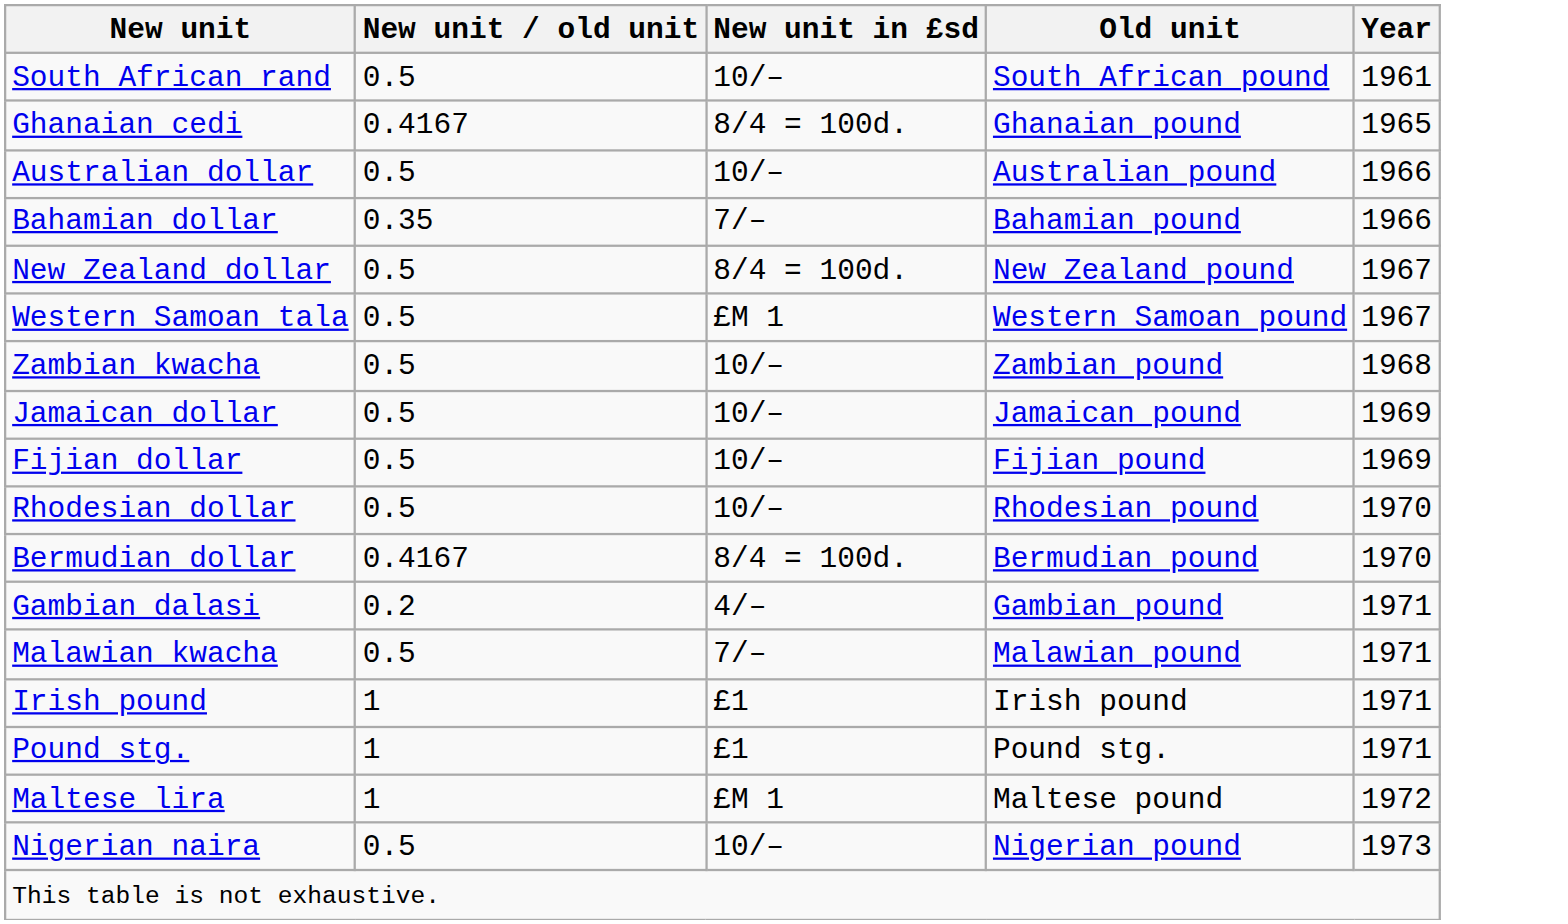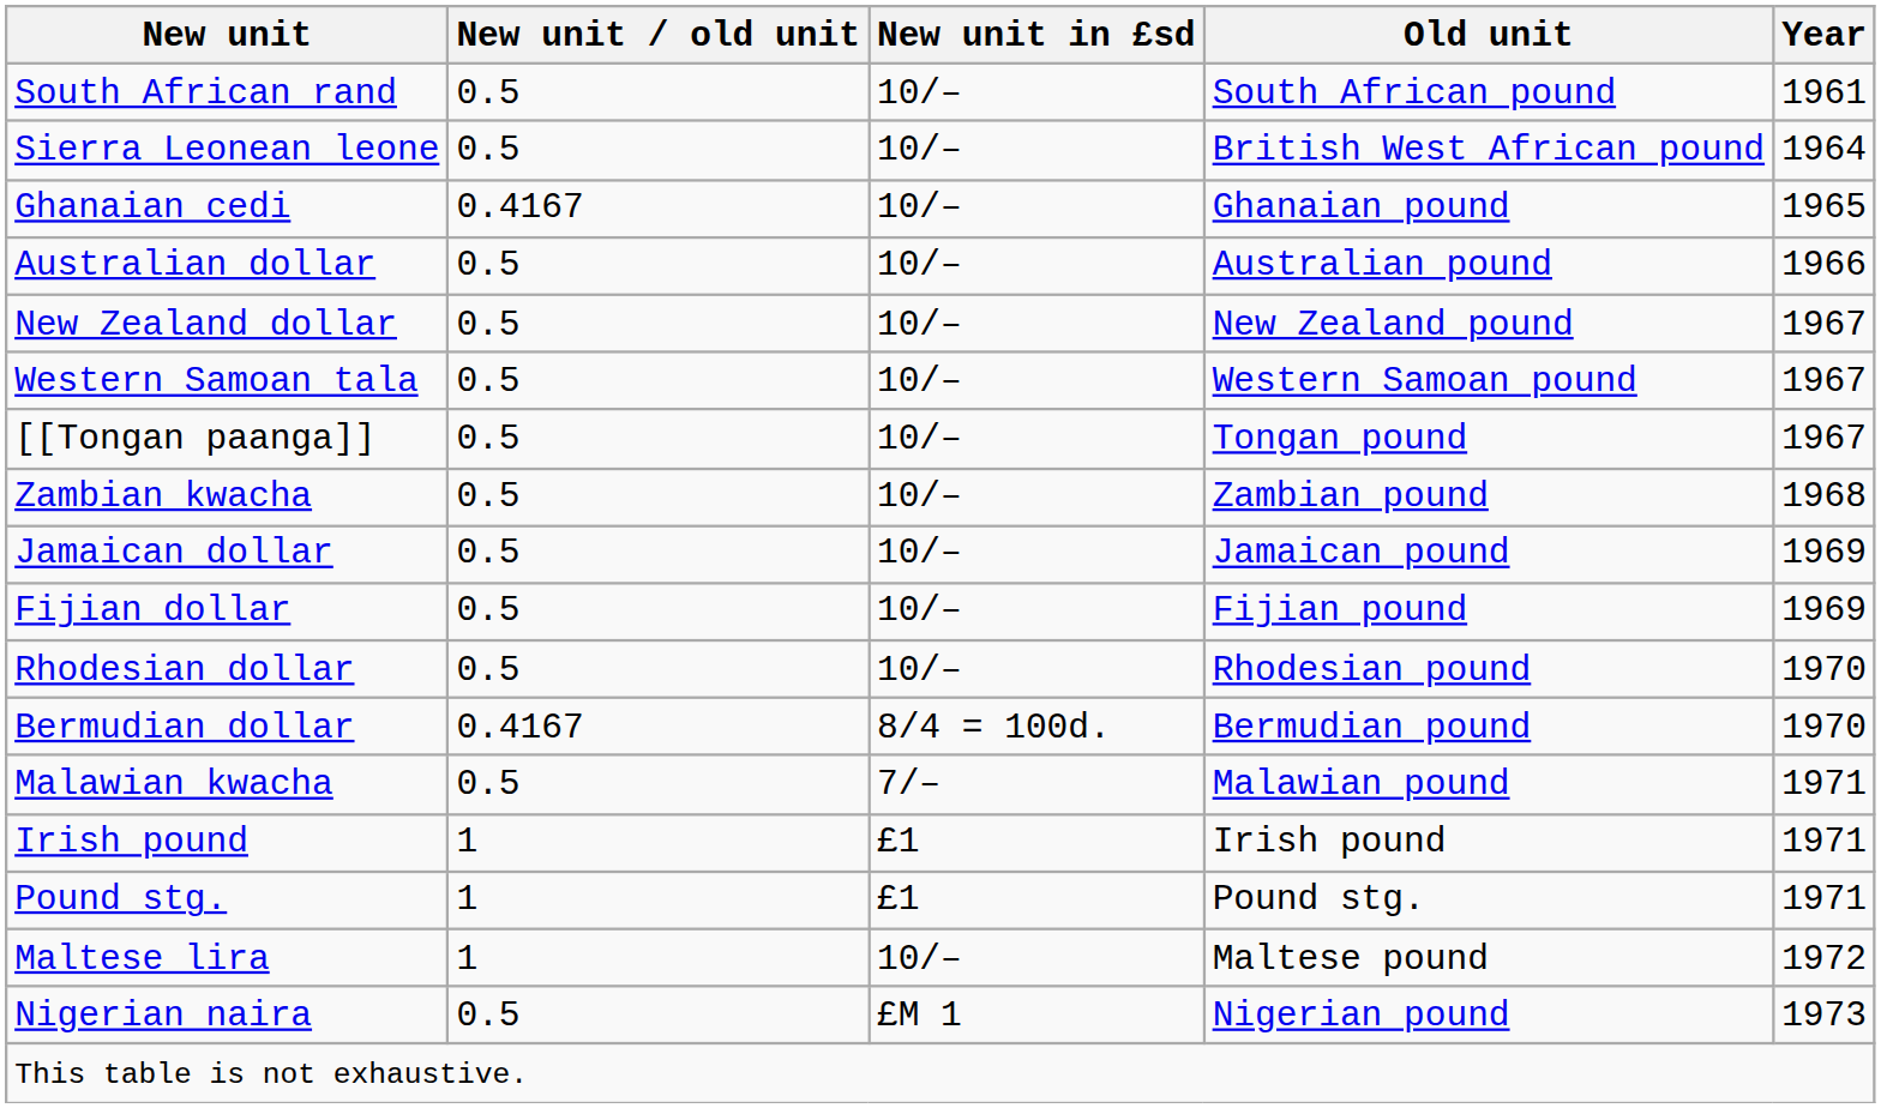 <table class="wikitable sortable">
 <tr>
 <th>New unit</th>
 <th>New unit / old unit</th>
 <th>New unit in £sd</th>
 <th>Old unit</th>
 <th>Year</th>
 </tr>
 <tr>
 <td> <a href='#'>South African rand</a></td>
 <td>0.5</td>
 <td>10/–</td>
 <td><a href='#'>South African pound</a></td>
 <td>1961</td>
 </tr>
 <tr>
+<td> <a href='#'>Sierra Leonean leone</a></td>
+<td>0.5</td>
+<td>10/–</td>
+<td><a href='#'>British West African pound</a></td>
+<td>1964</td>
+</tr>
+<tr>
 <td> <a href='#'>Ghanaian cedi</a></td>
 <td>0.4167</td>
-<td>8/4 = 100d.</td>
+<td>10/–</td>
 <td><a href='#'>Ghanaian pound</a></td>
 <td>1965</td>
 </tr>
 <tr>
 <td> <a href='#'>Australian dollar</a></td>
 <td>0.5</td>
 <td>10/–</td>
 <td><a href='#'>Australian pound</a></td>
 <td>1966</td>
 </tr>
 <tr>
-<td> <a href='#'>Bahamian dollar</a></td>
-<td>0.35</td>
-<td>7/–</td>
-<td><a href='#'>Bahamian pound</a></td>
-<td>1966</td>
-</tr>
-<tr>
 <td> <a href='#'>New Zealand dollar</a></td>
 <td>0.5</td>
-<td>8/4 = 100d.</td>
+<td>10/–</td>
 <td><a href='#'>New Zealand pound</a></td>
 <td>1967</td>
 </tr>
 <tr>
 <td> <a href='#'>Western Samoan tala</a></td>
 <td>0.5</td>
-<td>£M 1</td>
+<td>10/–</td>
 <td><a href='#'>Western Samoan pound</a></td>
+<td>1967</td>
+</tr>
+<tr>
+<td> [[Tongan paanga]]</td>
+<td>0.5</td>
+<td>10/–</td>
+<td><a href='#'>Tongan pound</a></td>
 <td>1967</td>
 </tr>
 <tr>
 <td> <a href='#'>Zambian kwacha</a></td>
 <td>0.5</td>
 <td>10/–</td>
 <td><a href='#'>Zambian pound</a></td>
 <td>1968</td>
 </tr>
 <tr>
 <td> <a href='#'>Jamaican dollar</a></td>
 <td>0.5</td>
 <td>10/–</td>
 <td><a href='#'>Jamaican pound</a></td>
 <td>1969</td>
 </tr>
 <tr>
 <td> <a href='#'>Fijian dollar</a></td>
 <td>0.5</td>
 <td>10/–</td>
 <td><a href='#'>Fijian pound</a></td>
 <td>1969</td>
 </tr>
 <tr>
 <td> <a href='#'>Rhodesian dollar</a></td>
 <td>0.5</td>
 <td>10/–</td>
 <td><a href='#'>Rhodesian pound</a></td>
 <td>1970</td>
 </tr>
 <tr>
 <td> <a href='#'>Bermudian dollar</a></td>
 <td>0.4167</td>
 <td>8/4 = 100d.</td>
 <td><a href='#'>Bermudian pound</a></td>
 <td>1970</td>
 </tr>
 <tr>
-<td> <a href='#'>Gambian dalasi</a></td>
-<td>0.2</td>
-<td>4/–</td>
-<td><a href='#'>Gambian pound</a></td>
-<td>1971</td>
-</tr>
-<tr>
 <td> <a href='#'>Malawian kwacha</a></td>
 <td>0.5</td>
 <td>7/–</td>
 <td><a href='#'>Malawian pound</a></td>
 <td>1971</td>
 </tr>
 <tr>
 <td> <a href='#'>Irish pound</a></td>
 <td>1</td>
 <td>£1</td>
 <td>Irish pound</td>
 <td>1971</td>
 </tr>
 <tr>
 <td> <a href='#'>Pound stg.</a></td>
 <td>1</td>
 <td>£1</td>
 <td>Pound stg.</td>
 <td>1971</td>
 </tr>
 <tr>
 <td> <a href='#'>Maltese lira</a></td>
 <td>1</td>
-<td>£M 1</td>
+<td>10/–</td>
 <td>Maltese pound</td>
 <td>1972</td>
 </tr>
 <tr>
 <td> <a href='#'>Nigerian naira</a></td>
 <td>0.5</td>
-<td>10/–</td>
+<td>£M 1</td>
 <td><a href='#'>Nigerian pound</a></td>
 <td>1973</td>
 </tr>
 <tr>
 <td colspan=5><small>This table is not exhaustive.</small></td>
 </tr>
 </table>
